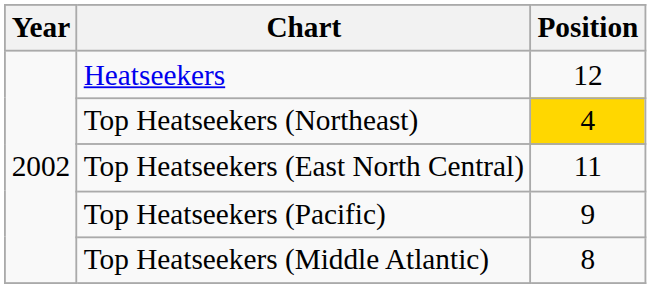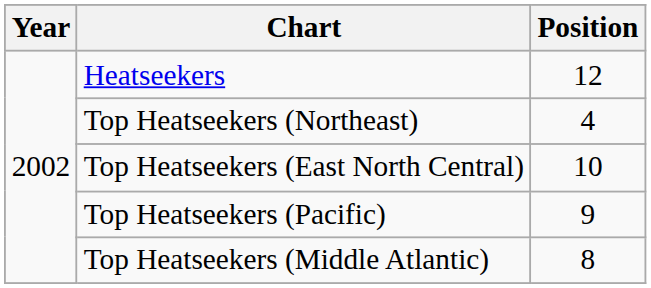 <table class="wikitable">
 <tr>
 <th>Year</th>
 <th>Chart</th>
 <th>Position</th>
 </tr>
 <tr>
 <td rowspan="21">2002</td>
 <td><a href='#'>Heatseekers</a></td>
 <td align="center">12</td>
 </tr>
 <tr>
 <td>Top Heatseekers (Northeast)</td>
-<td align="center" style="background: gold;">4</td>
+<td align="center">4</td>
 </tr>
 <tr>
 <td>Top Heatseekers (East North Central)</td>
-<td align="center">11</td>
+<td align="center">10</td>
 </tr>
 <tr>
 <td>Top Heatseekers (Pacific)</td>
 <td align="center">9</td>
 </tr>
 <tr>
 <td>Top Heatseekers (Middle Atlantic)</td>
 <td align="center">8</td>
 </tr>
 </table>
